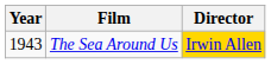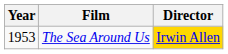 <table class="wikitable">
 <tr>
 <th>Year</th>
 <th>Film</th>
 <th>Director</th>
 </tr>
 <tr>
-<td>1943</td>
+<td>1953</td>
 <td><em><a href='#'>The Sea Around Us</a></em></td>
 <td style="background: gold;"><a href='#'>Irwin Allen</a></td>
 </tr>
 </table>
